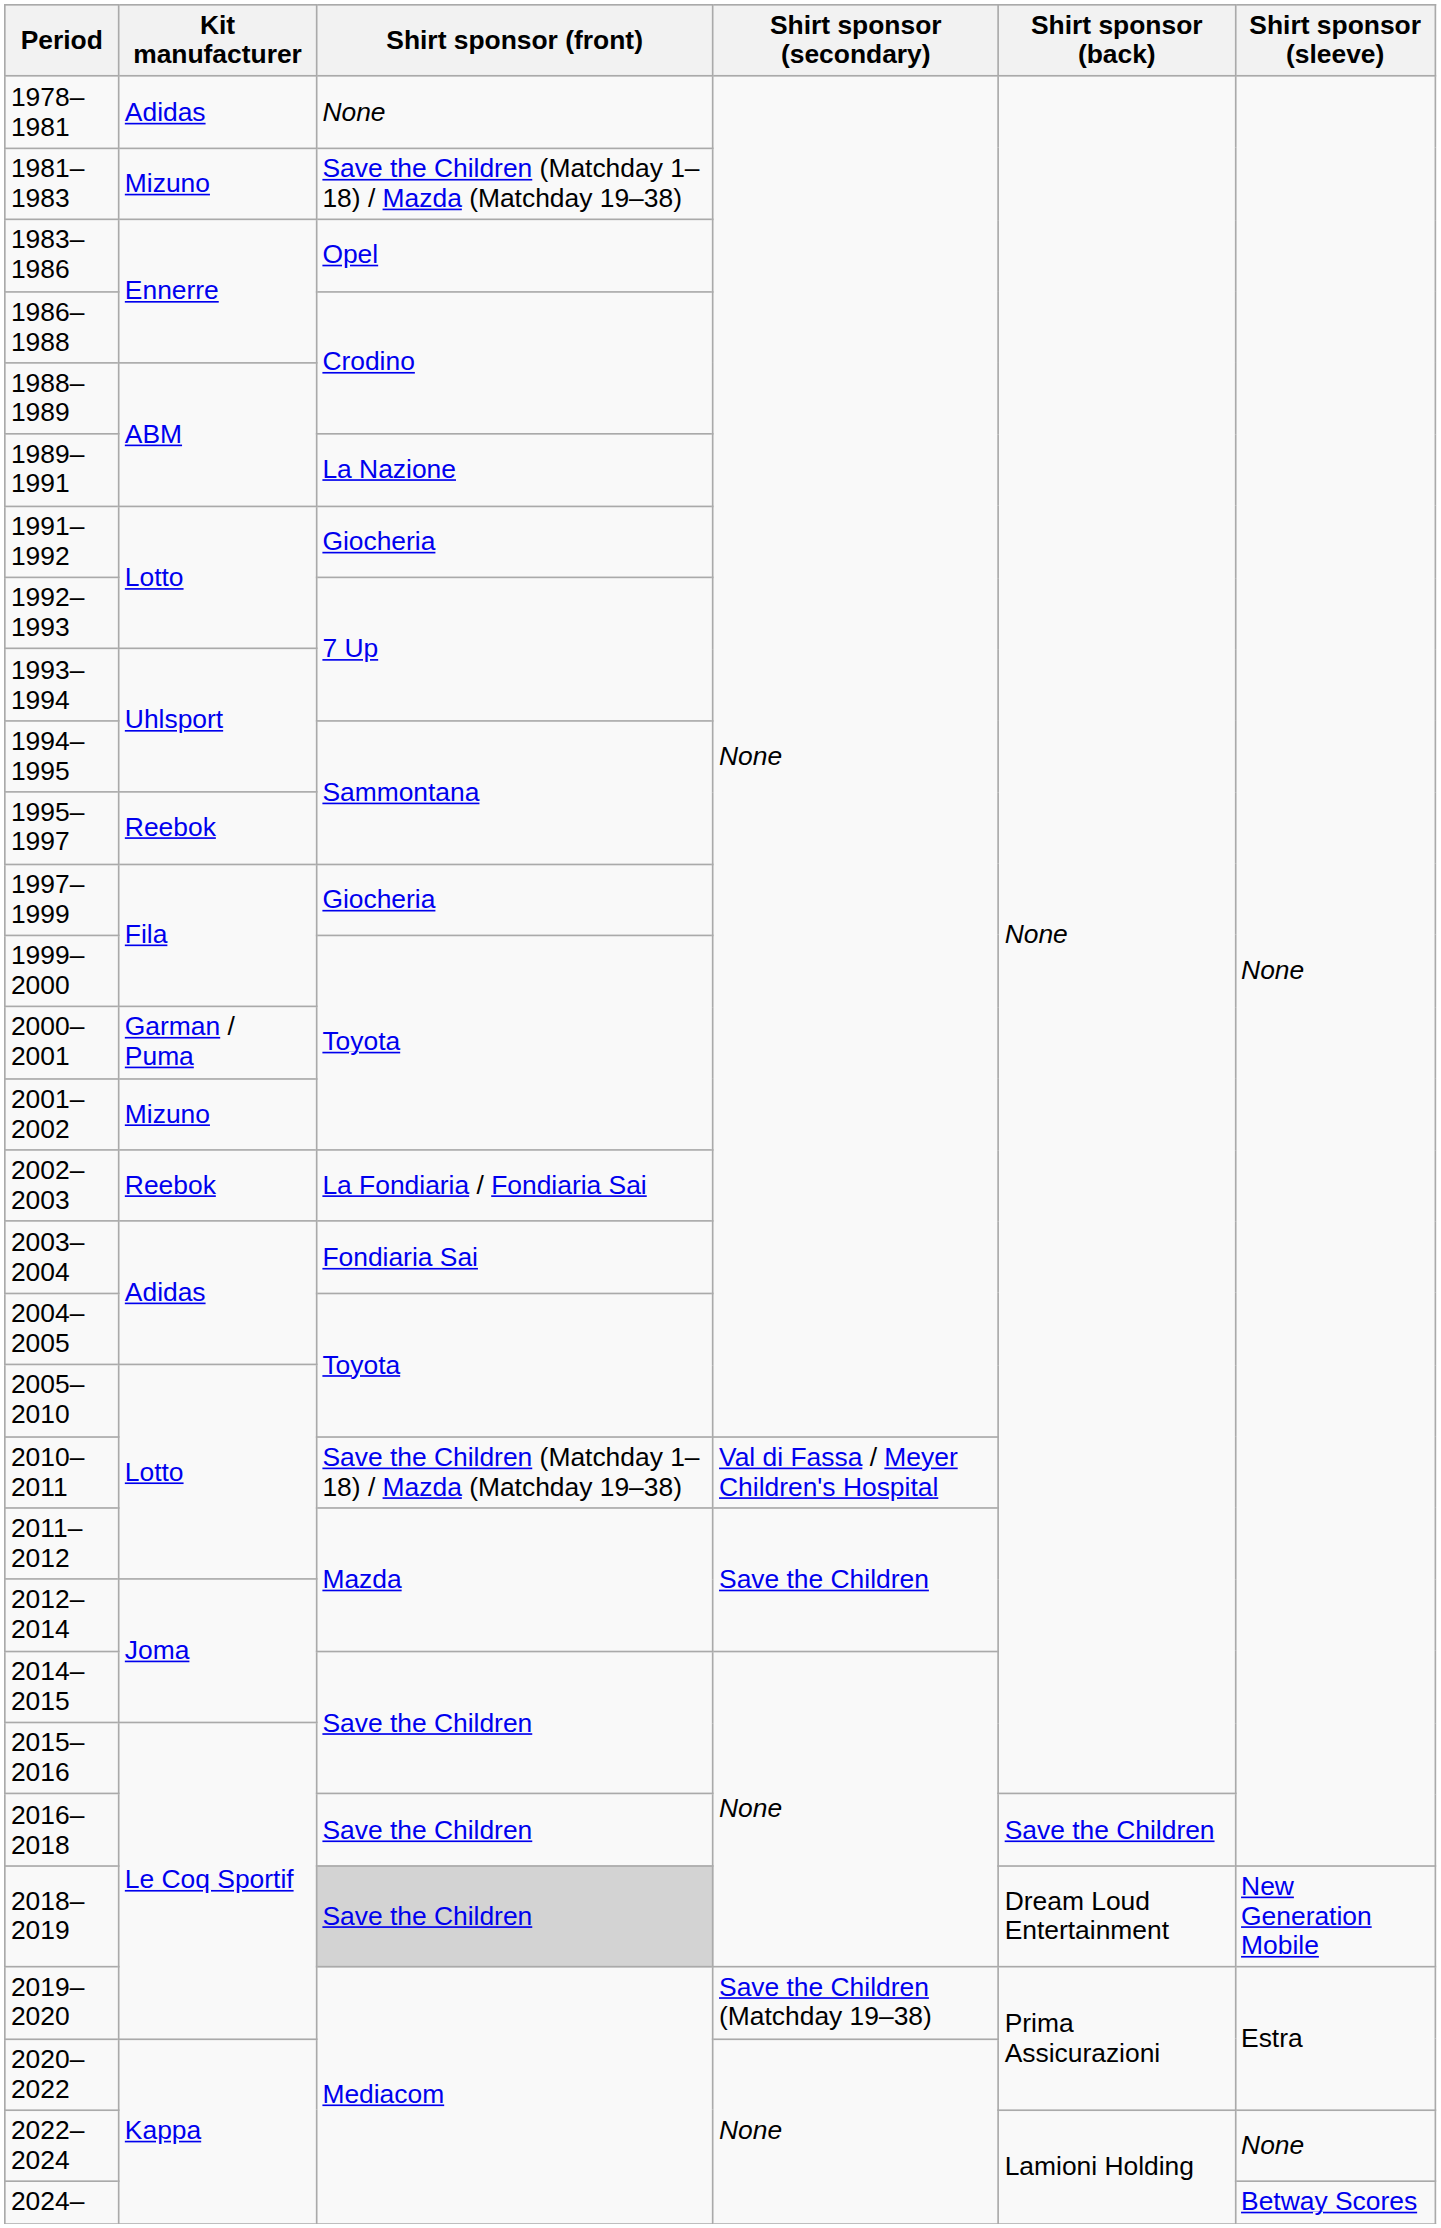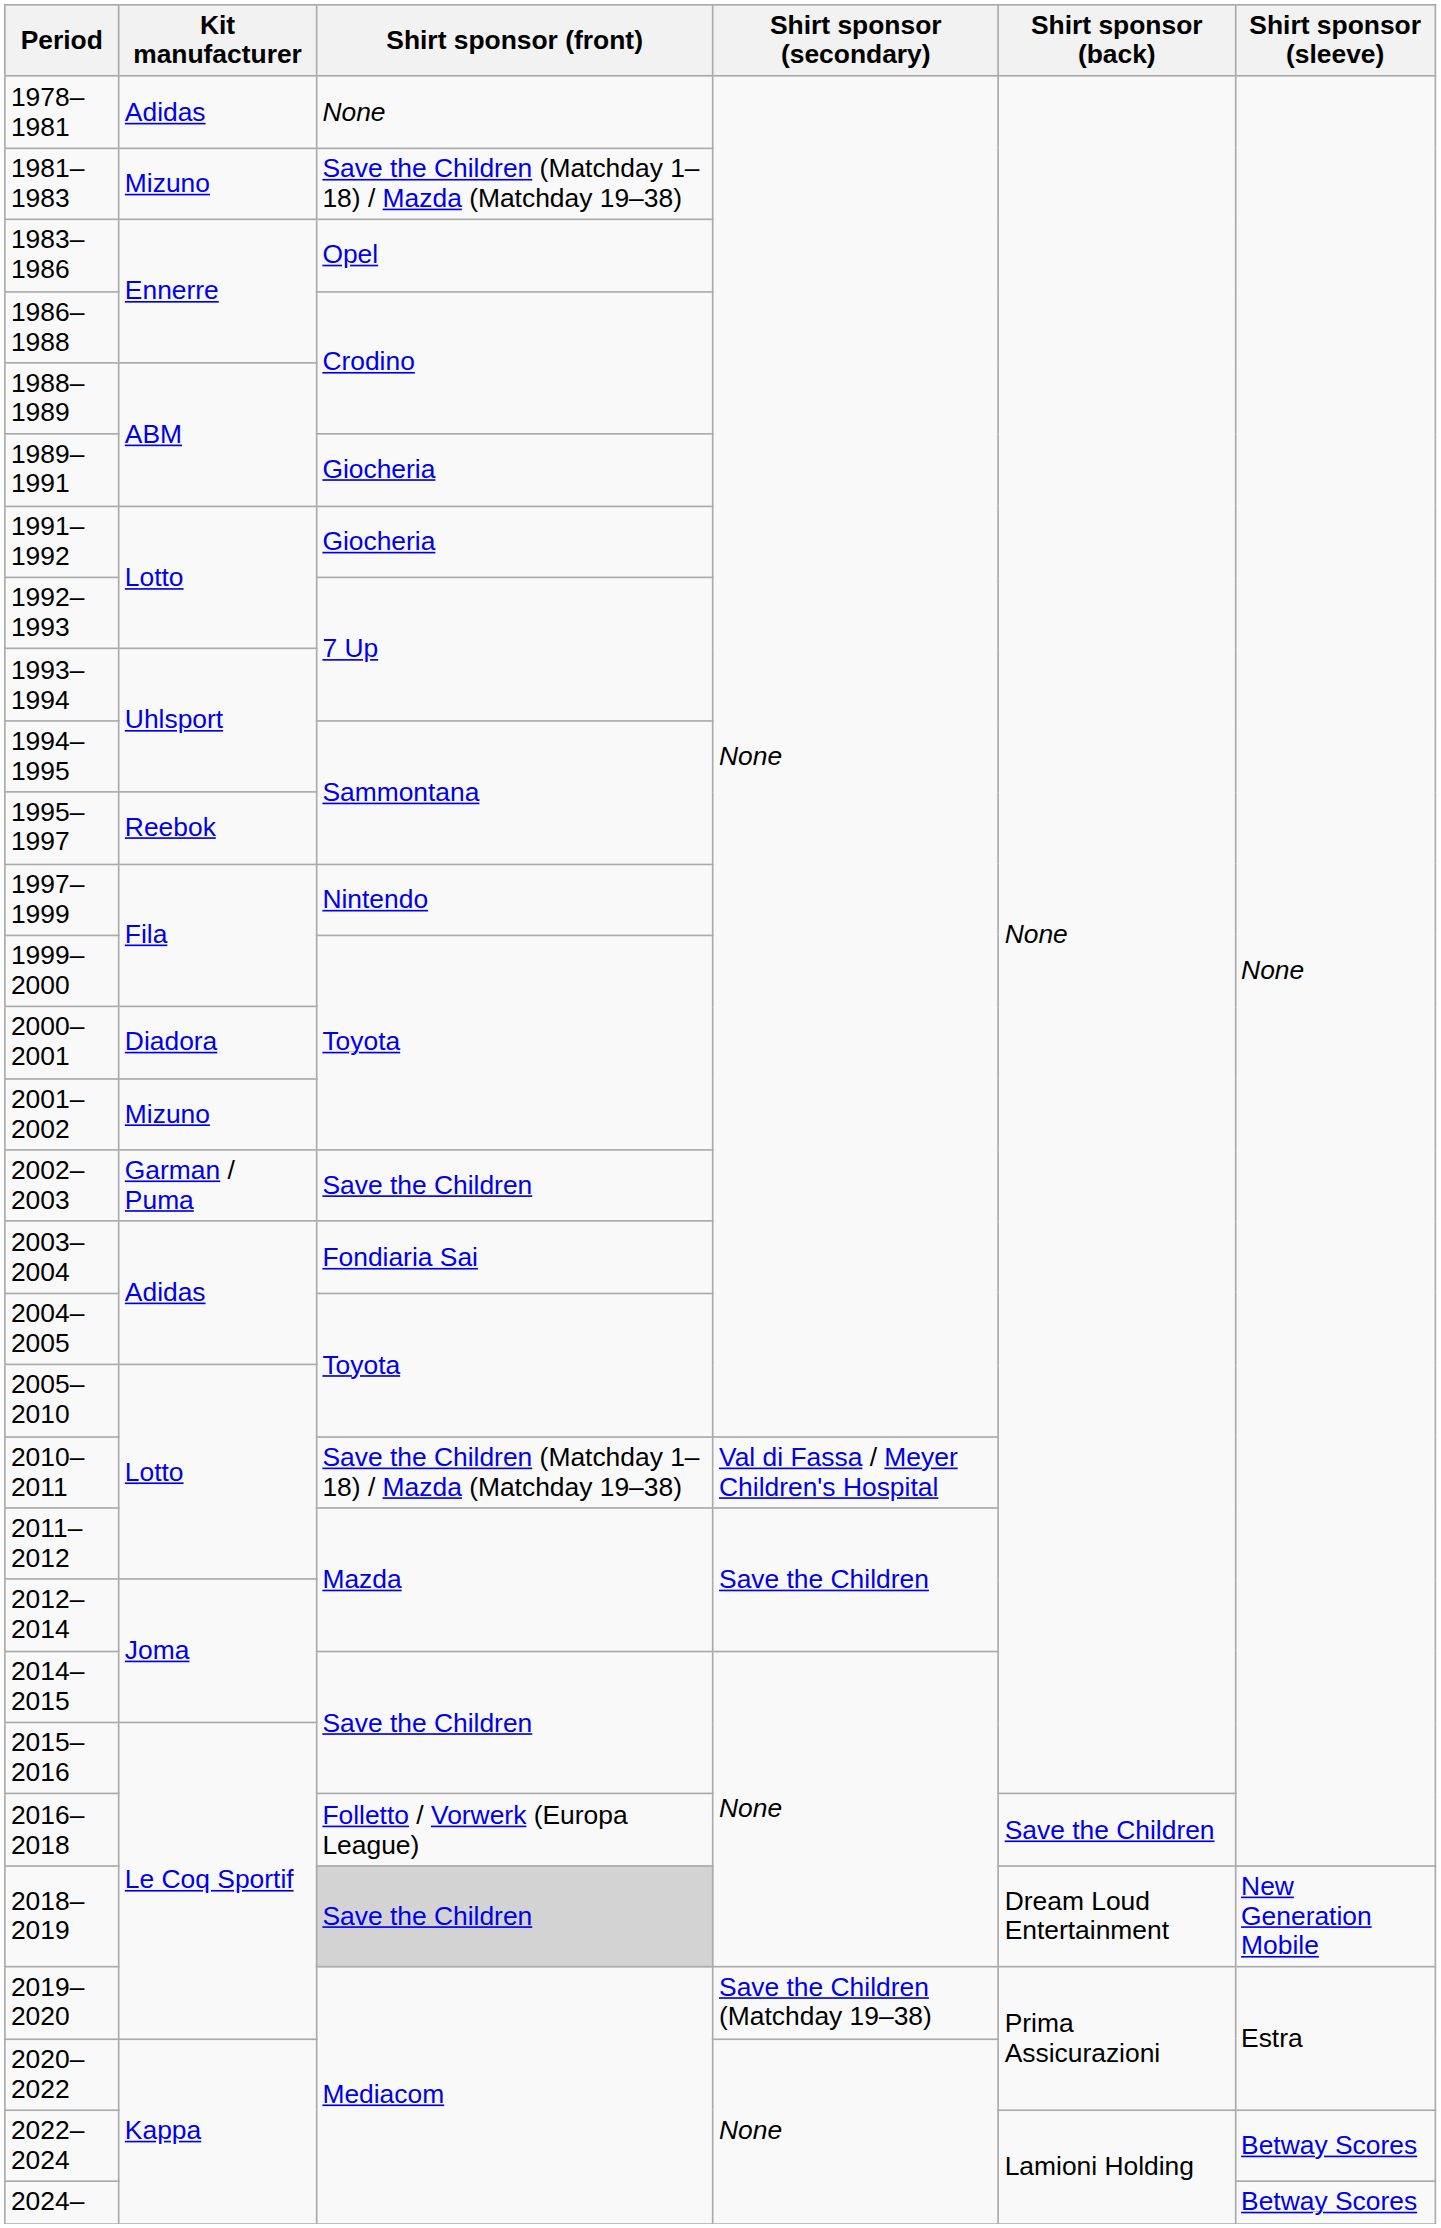 <table class="wikitable">
 <tr>
 <th>Period</th>
 <th>Kit manufacturer</th>
 <th>Shirt sponsor (front)</th>
 <th>Shirt sponsor (secondary)</th>
 <th>Shirt sponsor (back)</th>
 <th>Shirt sponsor (sleeve)</th>
 </tr>
 <tr>
 <td>1978–1981</td>
 <td><a href='#'>Adidas</a></td>
 <td><em>None</em></td>
 <td rowspan="19"><em>None</em></td>
 <td rowspan="24"><em>None</em></td>
 <td rowspan="25"><em>None</em></td>
 </tr>
 <tr>
 <td>1981–1983</td>
 <td><a href='#'>Mizuno</a></td>
 <td><a href='#'>Save the Children</a> (Matchday 1–18) / <a href='#'>Mazda</a> (Matchday 19–38)</td>
 </tr>
 <tr>
 <td>1983–1986</td>
 <td rowspan="2"><a href='#'>Ennerre</a></td>
 <td><a href='#'>Opel</a></td>
 </tr>
 <tr>
 <td>1986–1988</td>
 <td rowspan="2"><a href='#'>Crodino</a></td>
 </tr>
 <tr>
 <td>1988–1989</td>
 <td rowspan="2"><a href='#'>ABM</a></td>
 </tr>
 <tr>
 <td>1989–1991</td>
-<td><a href='#'>La Nazione</a></td>
+<td><a href='#'>Giocheria</a></td>
 </tr>
 <tr>
 <td>1991–1992</td>
 <td rowspan="2"><a href='#'>Lotto</a></td>
 <td><a href='#'>Giocheria</a></td>
 </tr>
 <tr>
 <td>1992–1993</td>
 <td rowspan="2"><a href='#'>7 Up</a></td>
 </tr>
 <tr>
 <td>1993–1994</td>
 <td rowspan="2"><a href='#'>Uhlsport</a></td>
 </tr>
 <tr>
 <td>1994–1995</td>
 <td rowspan="2"><a href='#'>Sammontana</a></td>
 </tr>
 <tr>
 <td>1995–1997</td>
 <td><a href='#'>Reebok</a></td>
 </tr>
 <tr>
 <td>1997–1999</td>
 <td rowspan="2"><a href='#'>Fila</a></td>
-<td><a href='#'>Giocheria</a></td>
+<td><a href='#'>Nintendo</a></td>
 </tr>
 <tr>
 <td>1999–2000</td>
 <td rowspan="3"><a href='#'>Toyota</a></td>
 </tr>
 <tr>
 <td>2000–2001</td>
-<td><a href='#'>Garman</a> / <a href='#'>Puma</a></td>
+<td><a href='#'>Diadora</a></td>
 </tr>
 <tr>
 <td>2001–2002</td>
 <td><a href='#'>Mizuno</a></td>
 </tr>
 <tr>
 <td>2002–2003</td>
-<td><a href='#'>Reebok</a></td>
-<td><a href='#'>La Fondiaria</a> / <a href='#'>Fondiaria Sai</a></td>
+<td><a href='#'>Garman</a> / <a href='#'>Puma</a></td>
+<td><a href='#'>Save the Children</a></td>
 </tr>
 <tr>
 <td>2003–2004</td>
 <td rowspan="2"><a href='#'>Adidas</a></td>
 <td><a href='#'>Fondiaria Sai</a></td>
 </tr>
 <tr>
 <td>2004–2005</td>
 <td rowspan="2"><a href='#'>Toyota</a></td>
 </tr>
 <tr>
 <td>2005–2010</td>
 <td rowspan="3"><a href='#'>Lotto</a></td>
 </tr>
 <tr>
 <td>2010–2011</td>
 <td><a href='#'>Save the Children</a> (Matchday 1–18) / <a href='#'>Mazda</a> (Matchday 19–38)</td>
 <td><a href='#'>Val di Fassa</a> / <a href='#'>Meyer Children's Hospital</a></td>
 </tr>
 <tr>
 <td>2011–2012</td>
 <td rowspan="2"><a href='#'>Mazda</a></td>
 <td rowspan="2"><a href='#'>Save the Children</a></td>
 </tr>
 <tr>
 <td>2012–2014</td>
 <td rowspan="2"><a href='#'>Joma</a></td>
 </tr>
 <tr>
 <td>2014–2015</td>
 <td rowspan="2"><a href='#'>Save the Children</a></td>
 <td rowspan="4"><em>None</em></td>
 </tr>
 <tr>
 <td>2015–2016</td>
 <td rowspan="4"><a href='#'>Le Coq Sportif</a></td>
 </tr>
 <tr>
 <td>2016–2018</td>
-<td><a href='#'>Save the Children</a></td>
+<td><a href='#'>Folletto</a> / <a href='#'>Vorwerk</a> (Europa League)</td>
 <td><a href='#'>Save the Children</a></td>
 </tr>
 <tr>
 <td>2018–2019</td>
 <td style="background: lightgrey;"><a href='#'>Save the Children</a></td>
 <td>Dream Loud Entertainment</td>
 <td><a href='#'>New Generation Mobile</a></td>
 </tr>
 <tr>
 <td>2019–2020</td>
 <td rowspan="4"><a href='#'>Mediacom</a></td>
 <td><a href='#'>Save the Children</a> (Matchday 19–38)</td>
 <td rowspan="2">Prima Assicurazioni</td>
 <td rowspan="2">Estra</td>
 </tr>
 <tr>
 <td>2020–2022</td>
 <td rowspan="3"><a href='#'>Kappa</a></td>
 <td rowspan="3"><em>None</em></td>
 </tr>
 <tr>
 <td>2022–2024</td>
 <td rowspan="2">Lamioni Holding</td>
-<td><em>None</em></td>
+<td><a href='#'>Betway Scores</a></td>
 </tr>
 <tr>
 <td>2024–</td>
 <td><a href='#'>Betway Scores</a></td>
 </tr>
 </table>
